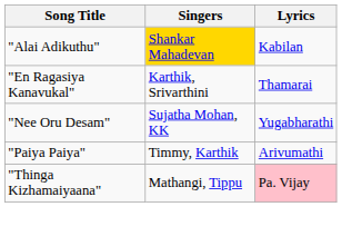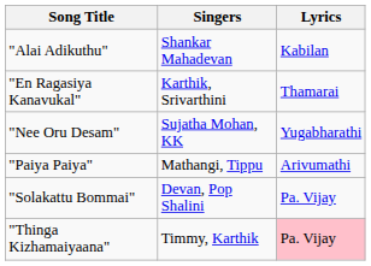 <table class="wikitable" style="width:30%;">
 <tr>
 <th>Song Title</th>
 <th>Singers</th>
 <th>Lyrics</th>
 </tr>
 <tr>
 <td>"Alai Adikuthu"</td>
-<td style="background: gold;"><a href='#'>Shankar Mahadevan</a></td>
+<td><a href='#'>Shankar Mahadevan</a></td>
 <td><a href='#'>Kabilan</a></td>
 </tr>
 <tr>
 <td>"En Ragasiya Kanavukal"</td>
 <td><a href='#'>Karthik</a>, Srivarthini</td>
 <td><a href='#'>Thamarai</a></td>
 </tr>
 <tr>
 <td>"Nee Oru Desam"</td>
 <td><a href='#'>Sujatha Mohan</a>, <a href='#'>KK</a></td>
 <td><a href='#'>Yugabharathi</a></td>
 </tr>
 <tr>
 <td>"Paiya Paiya"</td>
-<td>Timmy, <a href='#'>Karthik</a></td>
+<td>Mathangi, <a href='#'>Tippu</a></td>
 <td><a href='#'>Arivumathi</a></td>
 </tr>
 <tr>
+<td>"Solakattu Bommai"</td>
+<td><a href='#'>Devan</a>, <a href='#'>Pop Shalini</a></td>
+<td><a href='#'>Pa. Vijay</a></td>
+</tr>
+<tr>
 <td>"Thinga Kizhamaiyaana"</td>
-<td>Mathangi, <a href='#'>Tippu</a></td>
+<td>Timmy, <a href='#'>Karthik</a></td>
 <td style="background: pink;">Pa. Vijay</td>
 </tr>
 </table>
